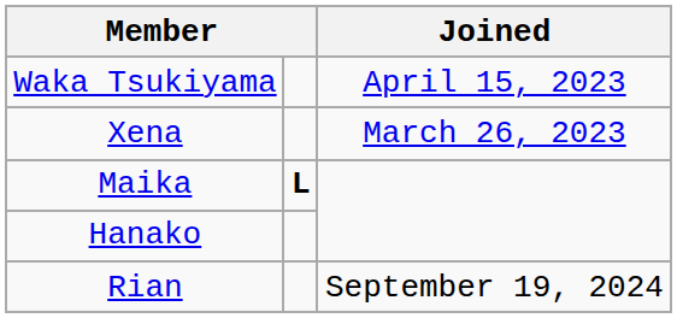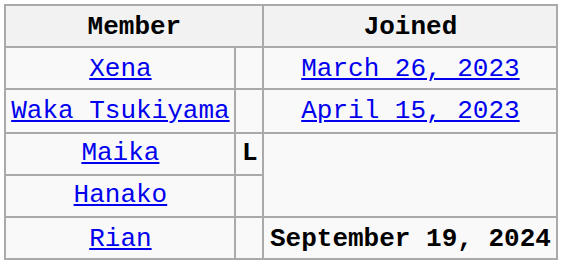 <table class="wikitable sortable" style="text-align:center;">
 <tr>
 <th colspan="2">Member</th>
 <th>Joined</th>
 </tr>
 <tr>
+<td><a href='#'>Xena</a></td>
+<td></td>
+<td><a href='#'>March 26, 2023</a></td>
+</tr>
+<tr>
 <td><a href='#'>Waka Tsukiyama</a></td>
 <td></td>
 <td><a href='#'>April 15, 2023</a></td>
-</tr>
-<tr>
-<td><a href='#'>Xena</a></td>
-<td></td>
-<td><a href='#'>March 26, 2023</a></td>
 </tr>
 <tr>
 <td><a href='#'>Maika</a></td>
 <td><strong>L</strong></td>
 <td rowspan=2></td>
 </tr>
 <tr>
 <td><a href='#'>Hanako</a></td>
 </tr>
 <tr>
 <td><a href='#'>Rian</a></td>
 <td></td>
-<td>September 19, 2024</td>
+<td><strong>September 19, 2024</strong></td>
 </tr>
 </table>
